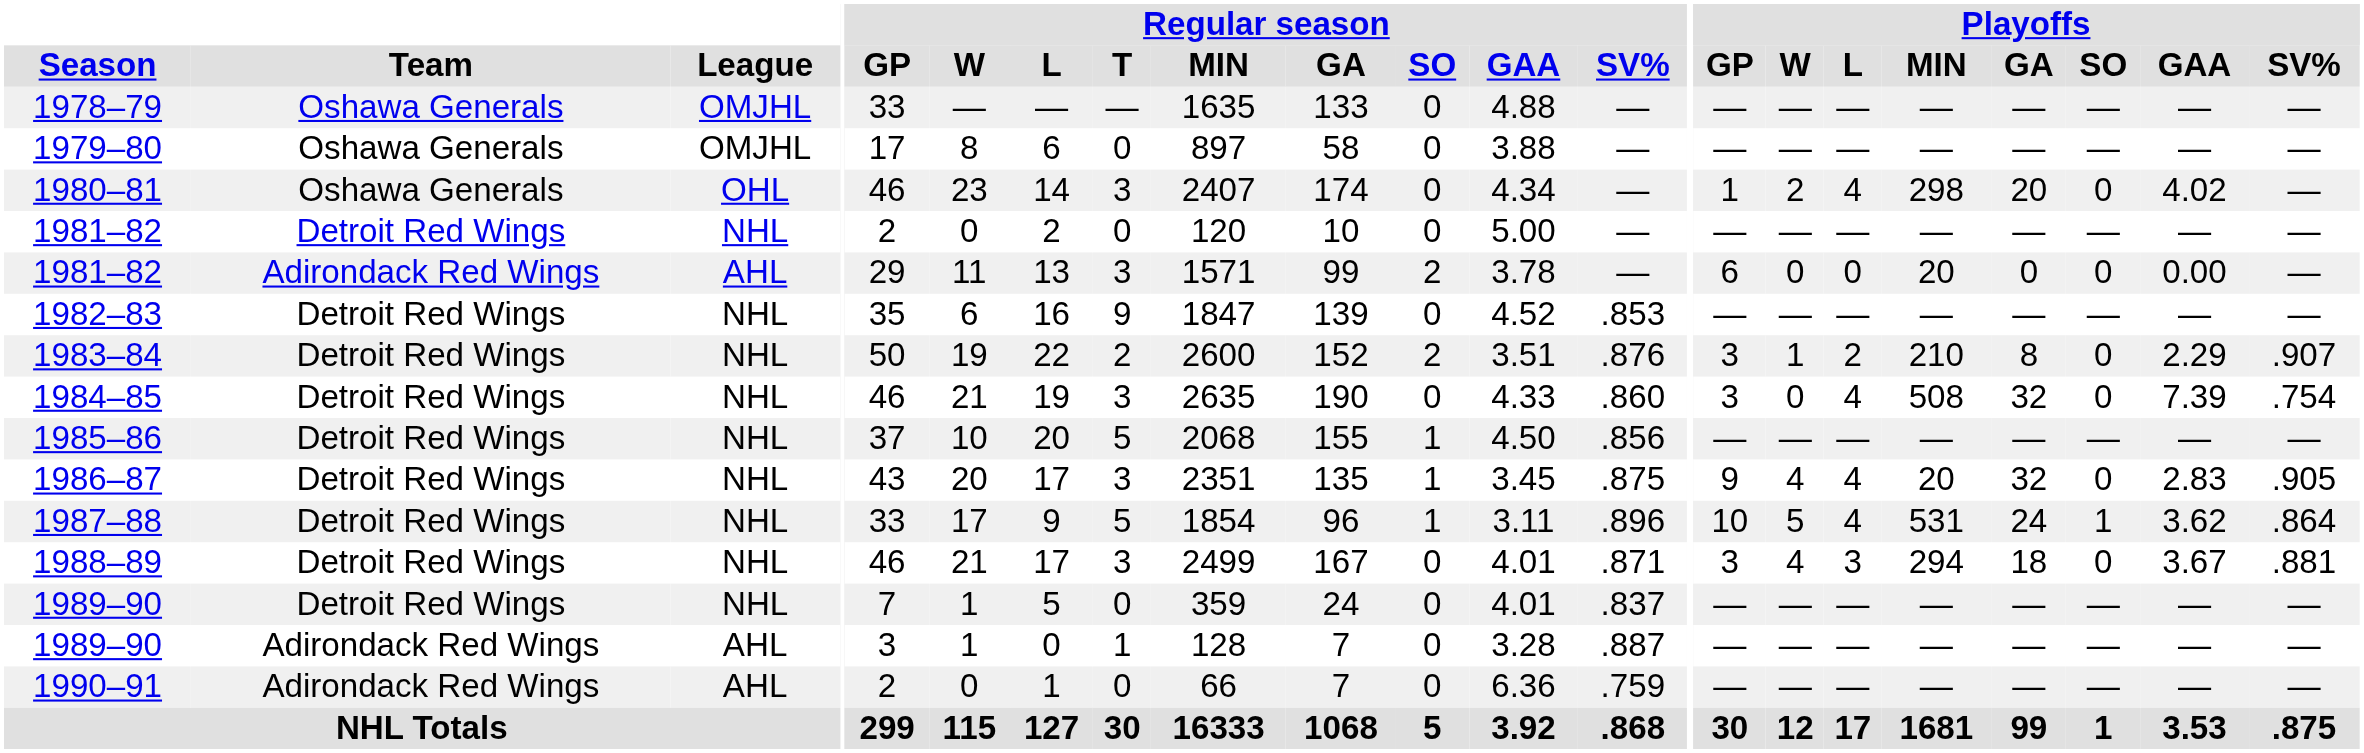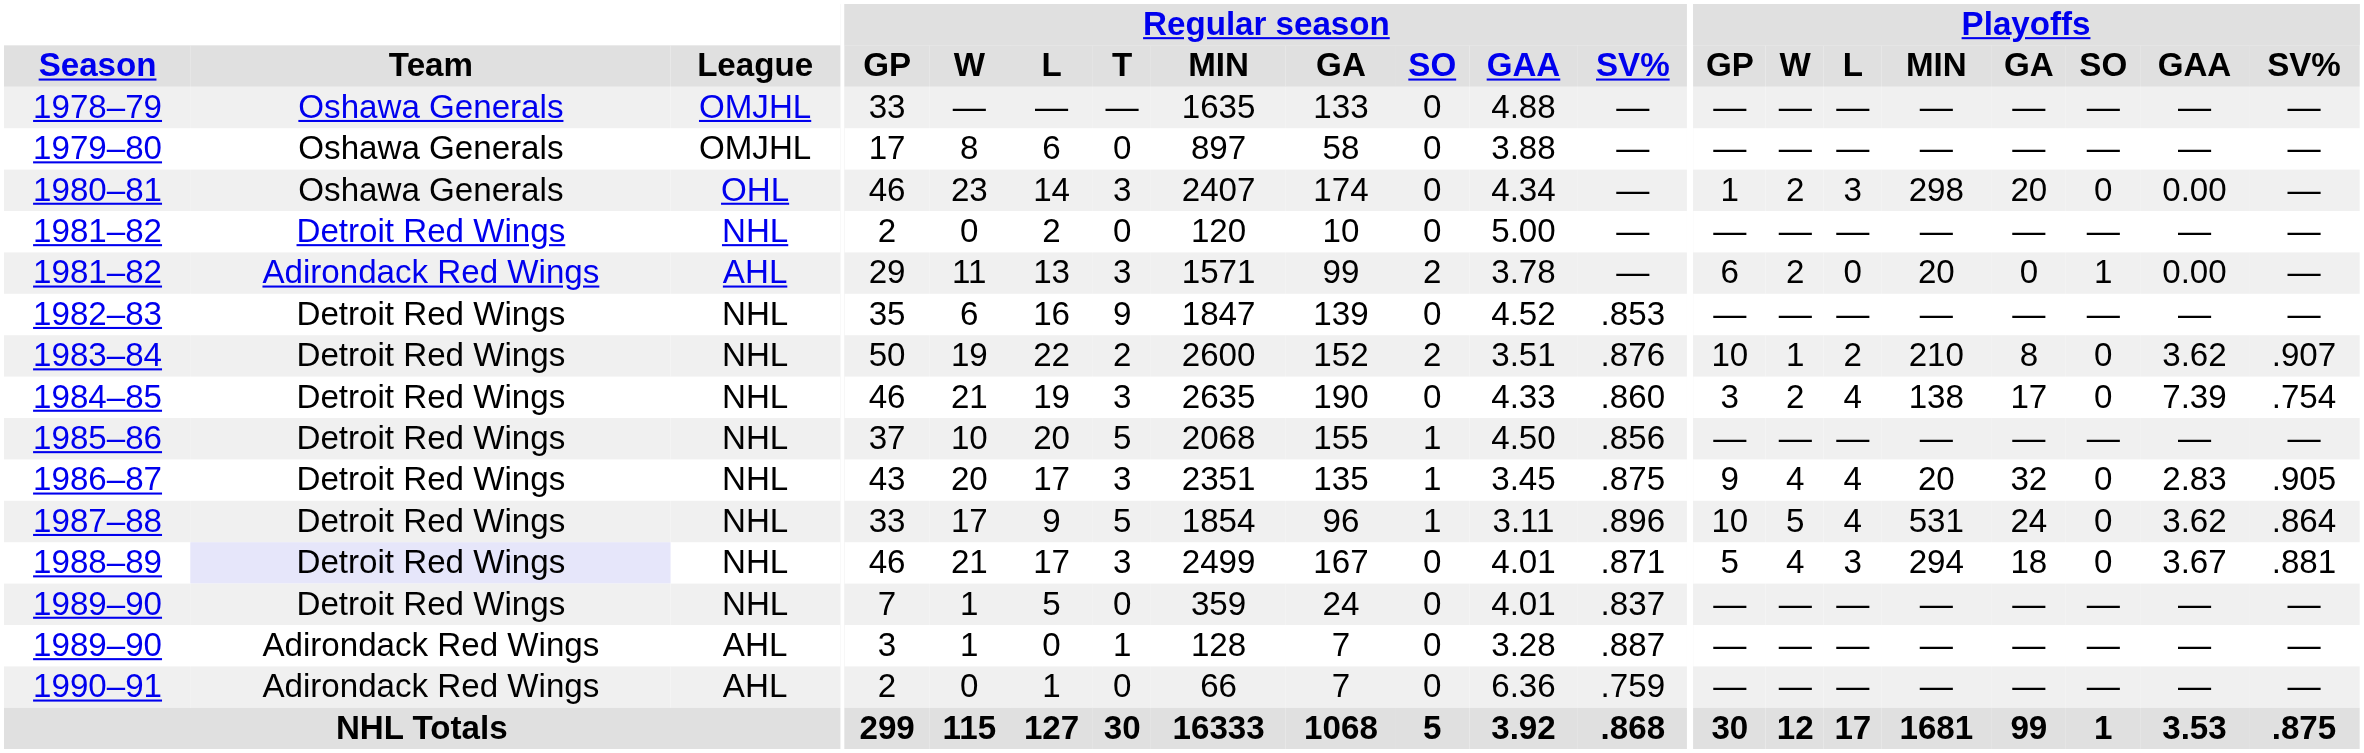 <table border="0" cellpadding="1" cellspacing="0" style="width:90%; text-align:center;">
 <tr bgcolor="#e0e0e0">
 <th colspan="3" bgcolor="#ffffff"></th>
 <th rowspan="99" bgcolor="#ffffff"></th>
 <th colspan="9" bgcolor="#e0e0e0"><a href='#'>Regular season</a></th>
 <th rowspan="99" bgcolor="#ffffff"></th>
 <th colspan="8" bgcolor="#e0e0e0"><a href='#'>Playoffs</a></th>
 </tr>
 <tr bgcolor="#e0e0e0">
 <th><a href='#'>Season</a></th>
 <th>Team</th>
 <th>League</th>
 <th>GP</th>
 <th>W</th>
 <th>L</th>
 <th>T</th>
 <th>MIN</th>
 <th>GA</th>
 <th><a href='#'>SO</a></th>
 <th><a href='#'>GAA</a></th>
 <th><a href='#'>SV%</a></th>
 <th>GP</th>
 <th>W</th>
 <th>L</th>
 <th>MIN</th>
 <th>GA</th>
 <th>SO</th>
 <th>GAA</th>
 <th>SV%</th>
 </tr>
 <tr bgcolor="#f0f0f0">
 <td><a href='#'>1978–79</a></td>
 <td><a href='#'>Oshawa Generals</a></td>
 <td><a href='#'>OMJHL</a></td>
 <td>33</td>
 <td>—</td>
 <td>—</td>
 <td>—</td>
 <td>1635</td>
 <td>133</td>
 <td>0</td>
 <td>4.88</td>
 <td>—</td>
 <td>—</td>
 <td>—</td>
 <td>—</td>
 <td>—</td>
 <td>—</td>
 <td>—</td>
 <td>—</td>
 <td>—</td>
 </tr>
 <tr>
 <td><a href='#'>1979–80</a></td>
 <td>Oshawa Generals</td>
 <td>OMJHL</td>
 <td>17</td>
 <td>8</td>
 <td>6</td>
 <td>0</td>
 <td>897</td>
 <td>58</td>
 <td>0</td>
 <td>3.88</td>
 <td>—</td>
 <td>—</td>
 <td>—</td>
 <td>—</td>
 <td>—</td>
 <td>—</td>
 <td>—</td>
 <td>—</td>
 <td>—</td>
 </tr>
 <tr bgcolor="#f0f0f0">
 <td><a href='#'>1980–81</a></td>
 <td>Oshawa Generals</td>
 <td><a href='#'>OHL</a></td>
 <td>46</td>
 <td>23</td>
 <td>14</td>
 <td>3</td>
 <td>2407</td>
 <td>174</td>
 <td>0</td>
 <td>4.34</td>
 <td>—</td>
 <td>1</td>
 <td>2</td>
-<td>4</td>
+<td>3</td>
 <td>298</td>
 <td>20</td>
 <td>0</td>
-<td>4.02</td>
+<td>0.00</td>
 <td>—</td>
 </tr>
 <tr>
 <td><a href='#'>1981–82</a></td>
 <td><a href='#'>Detroit Red Wings</a></td>
 <td><a href='#'>NHL</a></td>
 <td>2</td>
 <td>0</td>
 <td>2</td>
 <td>0</td>
 <td>120</td>
 <td>10</td>
 <td>0</td>
 <td>5.00</td>
 <td>—</td>
 <td>—</td>
 <td>—</td>
 <td>—</td>
 <td>—</td>
 <td>—</td>
 <td>—</td>
 <td>—</td>
 <td>—</td>
 </tr>
 <tr bgcolor="#f0f0f0">
 <td><a href='#'>1981–82</a></td>
 <td><a href='#'>Adirondack Red Wings</a></td>
 <td><a href='#'>AHL</a></td>
 <td>29</td>
 <td>11</td>
 <td>13</td>
 <td>3</td>
 <td>1571</td>
 <td>99</td>
 <td>2</td>
 <td>3.78</td>
 <td>—</td>
 <td>6</td>
-<td>0</td>
+<td>2</td>
 <td>0</td>
 <td>20</td>
 <td>0</td>
-<td>0</td>
+<td>1</td>
 <td>0.00</td>
 <td>—</td>
 </tr>
 <tr>
 <td><a href='#'>1982–83</a></td>
 <td>Detroit Red Wings</td>
 <td>NHL</td>
 <td>35</td>
 <td>6</td>
 <td>16</td>
 <td>9</td>
 <td>1847</td>
 <td>139</td>
 <td>0</td>
 <td>4.52</td>
 <td>.853</td>
 <td>—</td>
 <td>—</td>
 <td>—</td>
 <td>—</td>
 <td>—</td>
 <td>—</td>
 <td>—</td>
 <td>—</td>
 </tr>
 <tr bgcolor="#f0f0f0">
 <td><a href='#'>1983–84</a></td>
 <td>Detroit Red Wings</td>
 <td>NHL</td>
 <td>50</td>
 <td>19</td>
 <td>22</td>
 <td>2</td>
 <td>2600</td>
 <td>152</td>
 <td>2</td>
 <td>3.51</td>
 <td>.876</td>
-<td>3</td>
+<td>10</td>
 <td>1</td>
 <td>2</td>
 <td>210</td>
 <td>8</td>
 <td>0</td>
-<td>2.29</td>
+<td>3.62</td>
 <td>.907</td>
 </tr>
 <tr>
 <td><a href='#'>1984–85</a></td>
 <td>Detroit Red Wings</td>
 <td>NHL</td>
 <td>46</td>
 <td>21</td>
 <td>19</td>
 <td>3</td>
 <td>2635</td>
 <td>190</td>
 <td>0</td>
 <td>4.33</td>
 <td>.860</td>
 <td>3</td>
-<td>0</td>
+<td>2</td>
 <td>4</td>
-<td>508</td>
-<td>32</td>
+<td>138</td>
+<td>17</td>
 <td>0</td>
 <td>7.39</td>
 <td>.754</td>
 </tr>
 <tr bgcolor="#f0f0f0">
 <td><a href='#'>1985–86</a></td>
 <td>Detroit Red Wings</td>
 <td>NHL</td>
 <td>37</td>
 <td>10</td>
 <td>20</td>
 <td>5</td>
 <td>2068</td>
 <td>155</td>
 <td>1</td>
 <td>4.50</td>
 <td>.856</td>
 <td>—</td>
 <td>—</td>
 <td>—</td>
 <td>—</td>
 <td>—</td>
 <td>—</td>
 <td>—</td>
 <td>—</td>
 </tr>
 <tr>
 <td><a href='#'>1986–87</a></td>
 <td>Detroit Red Wings</td>
 <td>NHL</td>
 <td>43</td>
 <td>20</td>
 <td>17</td>
 <td>3</td>
 <td>2351</td>
 <td>135</td>
 <td>1</td>
 <td>3.45</td>
 <td>.875</td>
 <td>9</td>
 <td>4</td>
 <td>4</td>
 <td>20</td>
 <td>32</td>
 <td>0</td>
 <td>2.83</td>
 <td>.905</td>
 </tr>
 <tr bgcolor="#f0f0f0">
 <td><a href='#'>1987–88</a></td>
 <td>Detroit Red Wings</td>
 <td>NHL</td>
 <td>33</td>
 <td>17</td>
 <td>9</td>
 <td>5</td>
 <td>1854</td>
 <td>96</td>
 <td>1</td>
 <td>3.11</td>
 <td>.896</td>
 <td>10</td>
 <td>5</td>
 <td>4</td>
 <td>531</td>
 <td>24</td>
-<td>1</td>
+<td>0</td>
 <td>3.62</td>
 <td>.864</td>
 </tr>
 <tr>
 <td><a href='#'>1988–89</a></td>
-<td>Detroit Red Wings</td>
+<td style="background: lavender;">Detroit Red Wings</td>
 <td>NHL</td>
 <td>46</td>
 <td>21</td>
 <td>17</td>
 <td>3</td>
 <td>2499</td>
 <td>167</td>
 <td>0</td>
 <td>4.01</td>
 <td>.871</td>
-<td>3</td>
+<td>5</td>
 <td>4</td>
 <td>3</td>
 <td>294</td>
 <td>18</td>
 <td>0</td>
 <td>3.67</td>
 <td>.881</td>
 </tr>
 <tr bgcolor="#f0f0f0">
 <td><a href='#'>1989–90</a></td>
 <td>Detroit Red Wings</td>
 <td>NHL</td>
 <td>7</td>
 <td>1</td>
 <td>5</td>
 <td>0</td>
 <td>359</td>
 <td>24</td>
 <td>0</td>
 <td>4.01</td>
 <td>.837</td>
 <td>—</td>
 <td>—</td>
 <td>—</td>
 <td>—</td>
 <td>—</td>
 <td>—</td>
 <td>—</td>
 <td>—</td>
 </tr>
 <tr>
 <td><a href='#'>1989–90</a></td>
 <td>Adirondack Red Wings</td>
 <td>AHL</td>
 <td>3</td>
 <td>1</td>
 <td>0</td>
 <td>1</td>
 <td>128</td>
 <td>7</td>
 <td>0</td>
 <td>3.28</td>
 <td>.887</td>
 <td>—</td>
 <td>—</td>
 <td>—</td>
 <td>—</td>
 <td>—</td>
 <td>—</td>
 <td>—</td>
 <td>—</td>
 </tr>
 <tr bgcolor="#f0f0f0">
 <td><a href='#'>1990–91</a></td>
 <td>Adirondack Red Wings</td>
 <td>AHL</td>
 <td>2</td>
 <td>0</td>
 <td>1</td>
 <td>0</td>
 <td>66</td>
 <td>7</td>
 <td>0</td>
 <td>6.36</td>
 <td>.759</td>
 <td>—</td>
 <td>—</td>
 <td>—</td>
 <td>—</td>
 <td>—</td>
 <td>—</td>
 <td>—</td>
 <td>—</td>
 </tr>
 <tr bgcolor="#e0e0e0">
 <th colspan=3>NHL Totals</th>
 <th>299</th>
 <th>115</th>
 <th>127</th>
 <th>30</th>
 <th>16333</th>
 <th>1068</th>
 <th>5</th>
 <th>3.92</th>
 <th>.868</th>
 <th>30</th>
 <th>12</th>
 <th>17</th>
 <th>1681</th>
 <th>99</th>
 <th>1</th>
 <th>3.53</th>
 <th>.875</th>
 </tr>
 </table>
